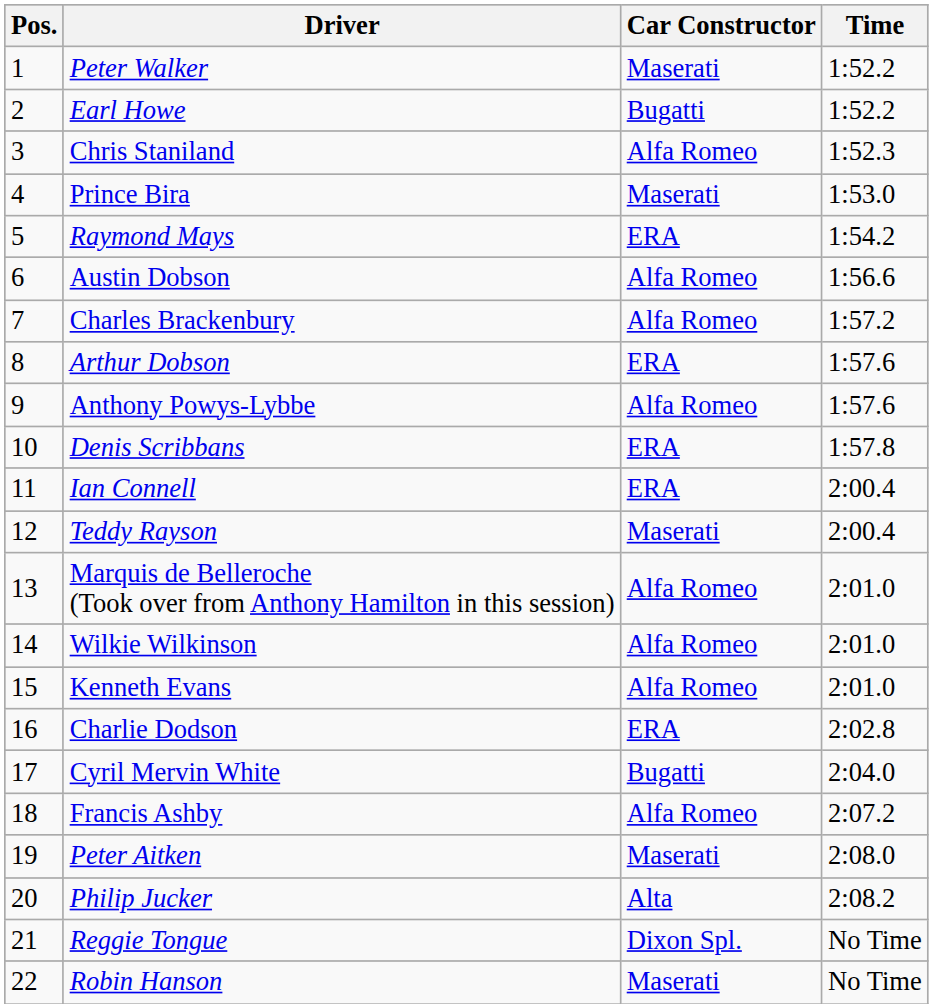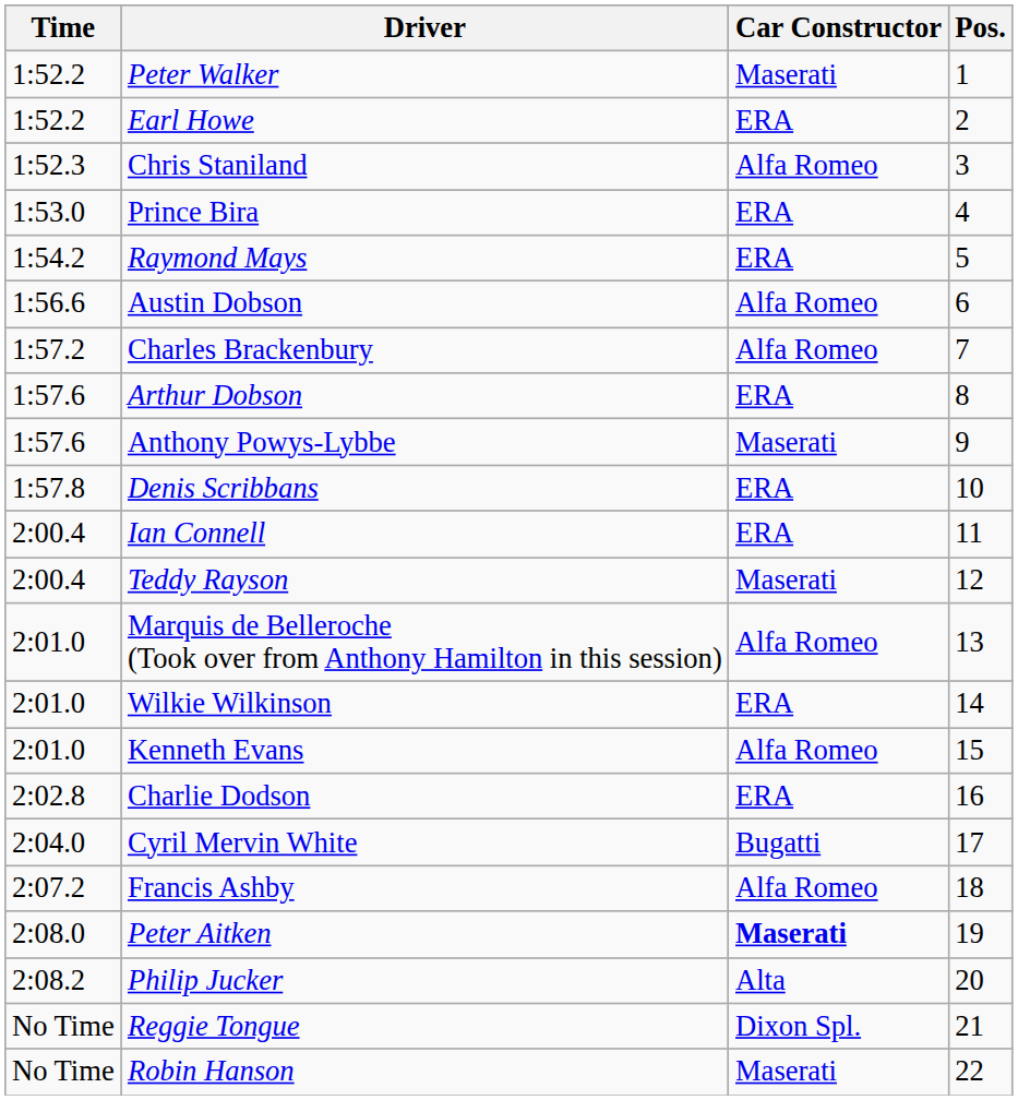 <table class="wikitable">
 <tr>
-<th>Pos.</th>
+<th>Time</th>
 <th>Driver</th>
 <th>Car Constructor</th>
-<th>Time</th>
+<th>Pos.</th>
 </tr>
 <tr>
-<td>1</td>
+<td>1:52.2</td>
 <td><em><a href='#'>Peter Walker</a></em></td>
 <td><a href='#'>Maserati</a></td>
-<td>1:52.2</td>
+<td>1</td>
 </tr>
 <tr>
+<td>1:52.2</td>
+<td><em><a href='#'>Earl Howe</a></em></td>
+<td><a href='#'>ERA</a></td>
 <td>2</td>
-<td><em><a href='#'>Earl Howe</a></em></td>
-<td><a href='#'>Bugatti</a></td>
-<td>1:52.2</td>
 </tr>
 <tr>
-<td>3</td>
+<td>1:52.3</td>
 <td><a href='#'>Chris Staniland</a></td>
 <td><a href='#'>Alfa Romeo</a></td>
-<td>1:52.3</td>
+<td>3</td>
 </tr>
 <tr>
+<td>1:53.0</td>
+<td><a href='#'>Prince Bira</a></td>
+<td><a href='#'>ERA</a></td>
 <td>4</td>
-<td><a href='#'>Prince Bira</a></td>
-<td><a href='#'>Maserati</a></td>
-<td>1:53.0</td>
 </tr>
 <tr>
-<td>5</td>
+<td>1:54.2</td>
 <td><em><a href='#'>Raymond Mays</a></em></td>
 <td><a href='#'>ERA</a></td>
-<td>1:54.2</td>
+<td>5</td>
 </tr>
 <tr>
-<td>6</td>
+<td>1:56.6</td>
 <td><a href='#'>Austin Dobson</a></td>
 <td><a href='#'>Alfa Romeo</a></td>
-<td>1:56.6</td>
+<td>6</td>
 </tr>
 <tr>
-<td>7</td>
+<td>1:57.2</td>
 <td><a href='#'>Charles Brackenbury</a></td>
 <td><a href='#'>Alfa Romeo</a></td>
-<td>1:57.2</td>
+<td>7</td>
 </tr>
 <tr>
-<td>8</td>
+<td>1:57.6</td>
 <td><em><a href='#'>Arthur Dobson</a></em></td>
 <td><a href='#'>ERA</a></td>
-<td>1:57.6</td>
+<td>8</td>
 </tr>
 <tr>
+<td>1:57.6</td>
+<td><a href='#'>Anthony Powys-Lybbe</a></td>
+<td><a href='#'>Maserati</a></td>
 <td>9</td>
-<td><a href='#'>Anthony Powys-Lybbe</a></td>
-<td><a href='#'>Alfa Romeo</a></td>
-<td>1:57.6</td>
 </tr>
 <tr>
-<td>10</td>
+<td>1:57.8</td>
 <td><em><a href='#'>Denis Scribbans</a></em></td>
 <td><a href='#'>ERA</a></td>
-<td>1:57.8</td>
+<td>10</td>
 </tr>
 <tr>
-<td>11</td>
+<td>2:00.4</td>
 <td><em><a href='#'>Ian Connell</a></em></td>
 <td><a href='#'>ERA</a></td>
-<td>2:00.4</td>
+<td>11</td>
 </tr>
 <tr>
-<td>12</td>
+<td>2:00.4</td>
 <td><em><a href='#'>Teddy Rayson</a></em></td>
 <td><a href='#'>Maserati</a></td>
-<td>2:00.4</td>
+<td>12</td>
 </tr>
 <tr>
-<td>13</td>
+<td>2:01.0</td>
 <td><a href='#'>Marquis de Belleroche</a><br>(Took over from <a href='#'>Anthony Hamilton</a> in this session)</td>
 <td><a href='#'>Alfa Romeo</a></td>
-<td>2:01.0</td>
+<td>13</td>
 </tr>
 <tr>
+<td>2:01.0</td>
+<td><a href='#'>Wilkie Wilkinson</a></td>
+<td><a href='#'>ERA</a></td>
 <td>14</td>
-<td><a href='#'>Wilkie Wilkinson</a></td>
-<td><a href='#'>Alfa Romeo</a></td>
-<td>2:01.0</td>
 </tr>
 <tr>
-<td>15</td>
+<td>2:01.0</td>
 <td><a href='#'>Kenneth Evans</a></td>
 <td><a href='#'>Alfa Romeo</a></td>
-<td>2:01.0</td>
+<td>15</td>
 </tr>
 <tr>
-<td>16</td>
+<td>2:02.8</td>
 <td><a href='#'>Charlie Dodson</a></td>
 <td><a href='#'>ERA</a></td>
-<td>2:02.8</td>
+<td>16</td>
 </tr>
 <tr>
-<td>17</td>
+<td>2:04.0</td>
 <td><a href='#'>Cyril Mervin White</a></td>
 <td><a href='#'>Bugatti</a></td>
-<td>2:04.0</td>
+<td>17</td>
 </tr>
 <tr>
-<td>18</td>
+<td>2:07.2</td>
 <td><a href='#'>Francis Ashby</a></td>
 <td><a href='#'>Alfa Romeo</a></td>
-<td>2:07.2</td>
+<td>18</td>
 </tr>
 <tr>
+<td>2:08.0</td>
+<td><em><a href='#'>Peter Aitken</a></em></td>
+<td><strong><a href='#'>Maserati</a></strong></td>
 <td>19</td>
-<td><em><a href='#'>Peter Aitken</a></em></td>
-<td><a href='#'>Maserati</a></td>
-<td>2:08.0</td>
 </tr>
 <tr>
-<td>20</td>
+<td>2:08.2</td>
 <td><em><a href='#'>Philip Jucker</a></em></td>
 <td><a href='#'>Alta</a></td>
-<td>2:08.2</td>
+<td>20</td>
 </tr>
 <tr>
-<td>21</td>
+<td>No Time</td>
 <td><em><a href='#'>Reggie Tongue</a></em></td>
 <td><a href='#'>Dixon Spl.</a></td>
-<td>No Time</td>
+<td>21</td>
 </tr>
 <tr>
-<td>22</td>
+<td>No Time</td>
 <td><em><a href='#'>Robin Hanson</a></em></td>
 <td><a href='#'>Maserati</a></td>
-<td>No Time</td>
+<td>22</td>
 </tr>
 </table>
